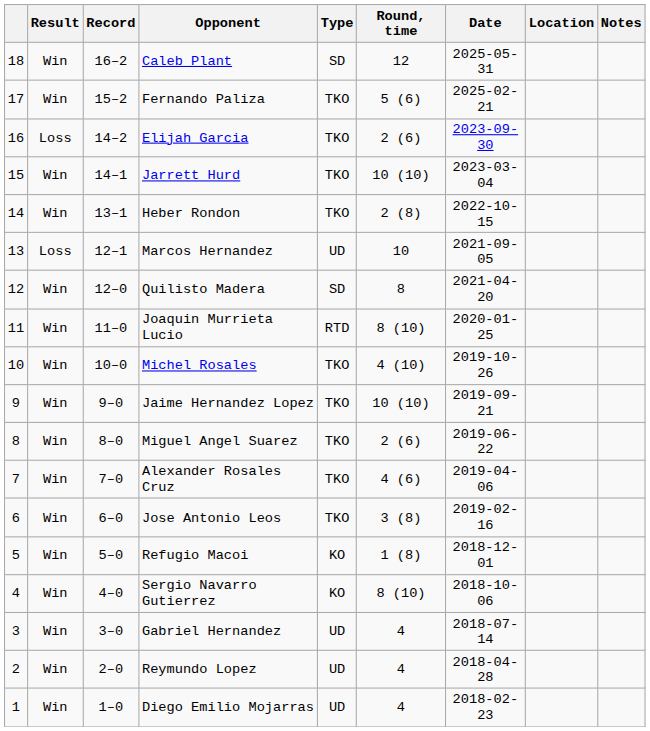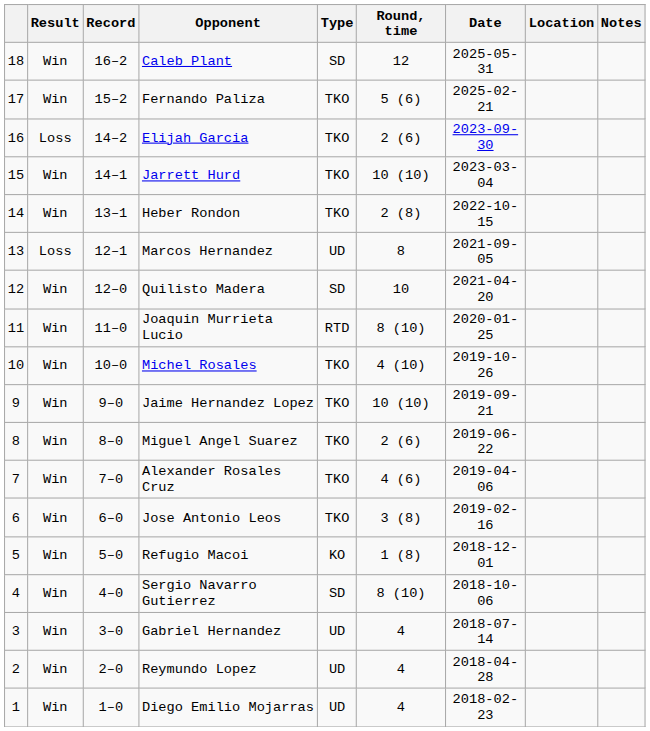 <table class=wikitable style=text-align:center>
 <tr>
 <th></th>
 <th>Result</th>
 <th>Record</th>
 <th>Opponent</th>
 <th>Type</th>
 <th>Round, time</th>
 <th>Date</th>
 <th>Location</th>
 <th>Notes</th>
 </tr>
 <tr>
 <td>18</td>
 <td>Win</td>
 <td>16–2</td>
 <td align=left><a href='#'>Caleb Plant</a></td>
 <td>SD</td>
 <td>12</td>
 <td>2025-05-31</td>
 <td align=left></td>
 <td align=left></td>
 </tr>
 <tr>
 <td>17</td>
 <td>Win</td>
 <td>15–2</td>
 <td align=left>Fernando Paliza</td>
 <td>TKO</td>
 <td>5 (6)</td>
 <td>2025-02-21</td>
 <td align=left></td>
 <td align=left></td>
 </tr>
 <tr>
 <td>16</td>
 <td>Loss</td>
 <td>14–2</td>
 <td align=left><a href='#'>Elijah Garcia</a></td>
 <td>TKO</td>
 <td>2 (6)</td>
 <td><a href='#'>2023-09-30</a></td>
 <td align=left></td>
 <td align=left></td>
 </tr>
 <tr>
 <td>15</td>
 <td>Win</td>
 <td>14–1</td>
 <td align=left><a href='#'>Jarrett Hurd</a></td>
 <td>TKO</td>
 <td>10 (10)</td>
 <td>2023-03-04</td>
 <td align=left></td>
 <td align=left></td>
 </tr>
 <tr>
 <td>14</td>
 <td>Win</td>
 <td>13–1</td>
 <td align=left>Heber Rondon</td>
 <td>TKO</td>
 <td>2 (8)</td>
 <td>2022-10-15</td>
 <td align=left></td>
 <td align=left></td>
 </tr>
 <tr>
 <td>13</td>
 <td>Loss</td>
 <td>12–1</td>
 <td align=left>Marcos Hernandez</td>
 <td>UD</td>
-<td>10</td>
+<td>8</td>
 <td>2021-09-05</td>
 <td align=left></td>
 <td align=left></td>
 </tr>
 <tr>
 <td>12</td>
 <td>Win</td>
 <td>12–0</td>
 <td align=left>Quilisto Madera</td>
 <td>SD</td>
-<td>8</td>
+<td>10</td>
 <td>2021-04-20</td>
 <td align=left></td>
 <td align=left></td>
 </tr>
 <tr>
 <td>11</td>
 <td>Win</td>
 <td>11–0</td>
 <td align=left>Joaquin Murrieta Lucio</td>
 <td>RTD</td>
 <td>8 (10)</td>
 <td>2020-01-25</td>
 <td align=left></td>
 <td align=left></td>
 </tr>
 <tr>
 <td>10</td>
 <td>Win</td>
 <td>10–0</td>
 <td align=left><a href='#'>Michel Rosales</a></td>
 <td>TKO</td>
 <td>4 (10)</td>
 <td>2019-10-26</td>
 <td align=left></td>
 <td align=left></td>
 </tr>
 <tr>
 <td>9</td>
 <td>Win</td>
 <td>9–0</td>
 <td align=left>Jaime Hernandez Lopez</td>
 <td>TKO</td>
 <td>10 (10)</td>
 <td>2019-09-21</td>
 <td align=left></td>
 <td align=left></td>
 </tr>
 <tr>
 <td>8</td>
 <td>Win</td>
 <td>8–0</td>
 <td align=left>Miguel Angel Suarez</td>
 <td>TKO</td>
 <td>2 (6)</td>
 <td>2019-06-22</td>
 <td align=left></td>
 <td align=left></td>
 </tr>
 <tr>
 <td>7</td>
 <td>Win</td>
 <td>7–0</td>
 <td align=left>Alexander Rosales Cruz</td>
 <td>TKO</td>
 <td>4 (6)</td>
 <td>2019-04-06</td>
 <td align=left></td>
 <td align=left></td>
 </tr>
 <tr>
 <td>6</td>
 <td>Win</td>
 <td>6–0</td>
 <td align=left>Jose Antonio Leos</td>
 <td>TKO</td>
 <td>3 (8)</td>
 <td>2019-02-16</td>
 <td align=left></td>
 <td align=left></td>
 </tr>
 <tr>
 <td>5</td>
 <td>Win</td>
 <td>5–0</td>
 <td align=left>Refugio Macoi</td>
 <td>KO</td>
 <td>1 (8)</td>
 <td>2018-12-01</td>
 <td align=left></td>
 <td align=left></td>
 </tr>
 <tr>
 <td>4</td>
 <td>Win</td>
 <td>4–0</td>
 <td align=left>Sergio Navarro Gutierrez</td>
-<td>KO</td>
+<td>SD</td>
 <td>8 (10)</td>
 <td>2018-10-06</td>
 <td align=left></td>
 <td align=left></td>
 </tr>
 <tr>
 <td>3</td>
 <td>Win</td>
 <td>3–0</td>
 <td align=left>Gabriel Hernandez</td>
 <td>UD</td>
 <td>4</td>
 <td>2018-07-14</td>
 <td align=left></td>
 <td align=left></td>
 </tr>
 <tr>
 <td>2</td>
 <td>Win</td>
 <td>2–0</td>
 <td align=left>Reymundo Lopez</td>
 <td>UD</td>
 <td>4</td>
 <td>2018-04-28</td>
 <td align=left></td>
 <td align=left></td>
 </tr>
 <tr>
 <td>1</td>
 <td>Win</td>
 <td>1–0</td>
 <td align=left>Diego Emilio Mojarras</td>
 <td>UD</td>
 <td>4</td>
 <td>2018-02-23</td>
 <td align=left></td>
 <td align=left></td>
 </tr>
 </table>
